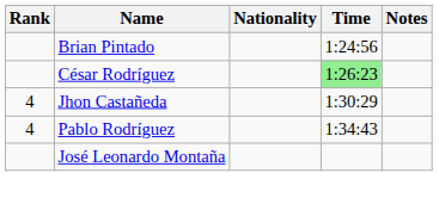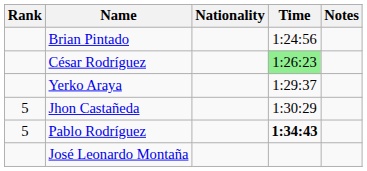 <table class="wikitable sortable" style="text-align:center">
 <tr>
 <th>Rank</th>
 <th>Name</th>
 <th>Nationality</th>
 <th>Time</th>
 <th>Notes</th>
 </tr>
 <tr>
 <td></td>
 <td align=left><a href='#'>Brian Pintado</a></td>
 <td align=left></td>
 <td>1:24:56</td>
 <td></td>
 </tr>
 <tr>
 <td></td>
 <td align=left><a href='#'>César Rodríguez</a></td>
 <td align=left></td>
 <td style="background: lightgreen;">1:26:23</td>
 <td></td>
 </tr>
 <tr>
-<td>4</td>
+<td></td>
+<td align=left><a href='#'>Yerko Araya</a></td>
+<td align=left></td>
+<td>1:29:37</td>
+<td></td>
+</tr>
+<tr>
+<td>5</td>
 <td align=left><a href='#'>Jhon Castañeda</a></td>
 <td align=left></td>
 <td>1:30:29</td>
 <td></td>
 </tr>
 <tr>
-<td>4</td>
+<td>5</td>
 <td align=left><a href='#'>Pablo Rodríguez</a></td>
 <td align=left></td>
-<td>1:34:43</td>
+<td><strong>1:34:43</strong></td>
 <td></td>
 </tr>
 <tr>
 <td></td>
 <td align=left><a href='#'>José Leonardo Montaña</a></td>
 <td align=left></td>
 <td></td>
 <td></td>
 </tr>
 </table>
